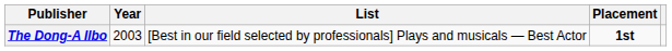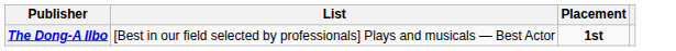 <table class="wikitable plainrowheaders sortable">
 <tr>
 <th scope="col">Publisher</th>
-<th scope="col">Year</th>
 <th scope="col">List</th>
 <th scope="col">Placement</th>
 <th scope="col" class="unsortable"></th>
 </tr>
 <tr>
 <th scope="row"><em><a href='#'>The Dong-A Ilbo</a></em></th>
-<td>2003</td>
 <td>[Best in our field selected by professionals] Plays and musicals — Best Actor</td>
 <td style="text-align:center"><strong>1st</strong></td>
 <td style="text-align:center"></td>
 </tr>
 </table>
